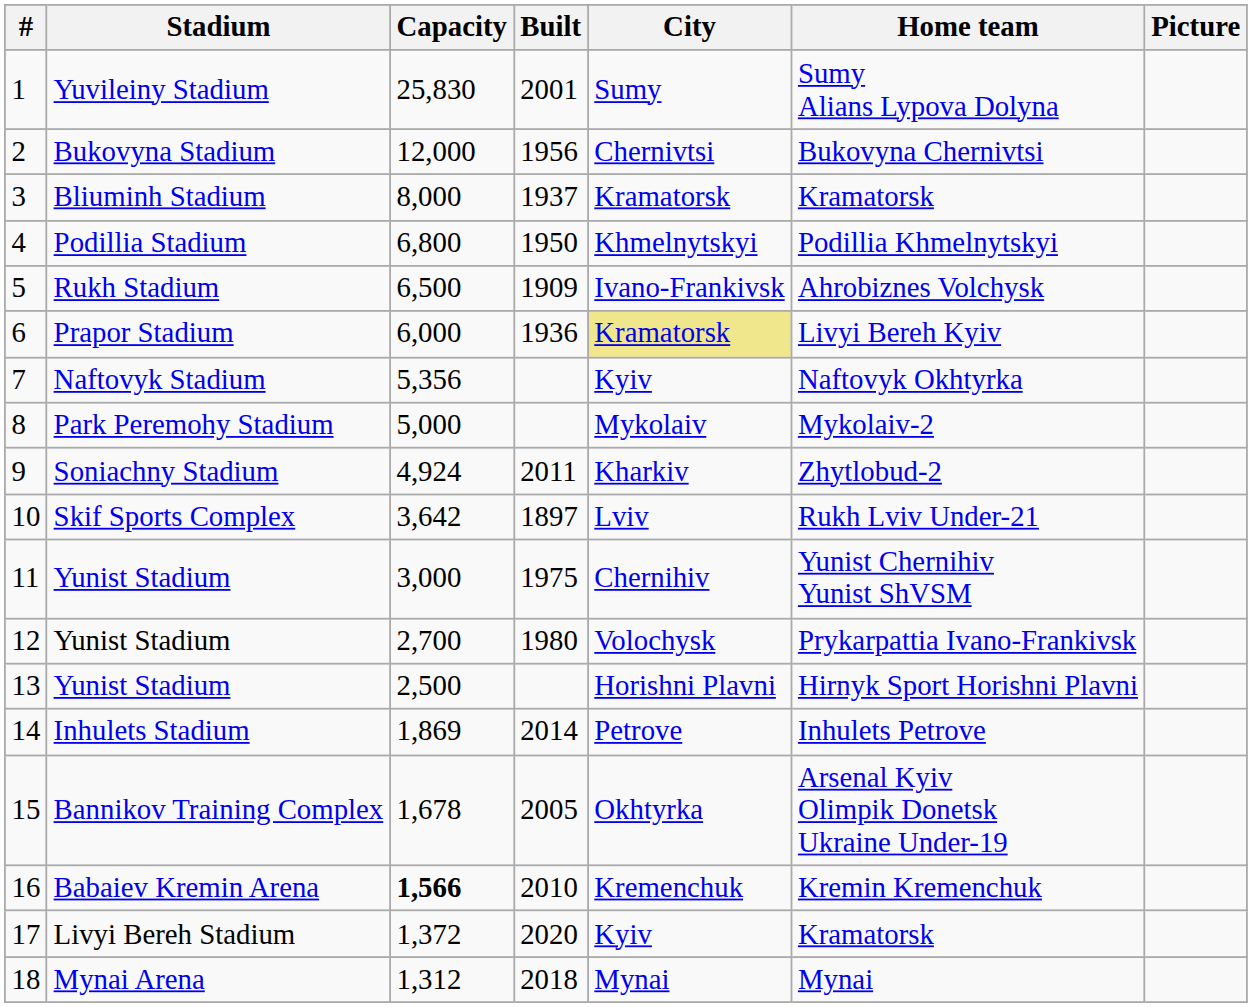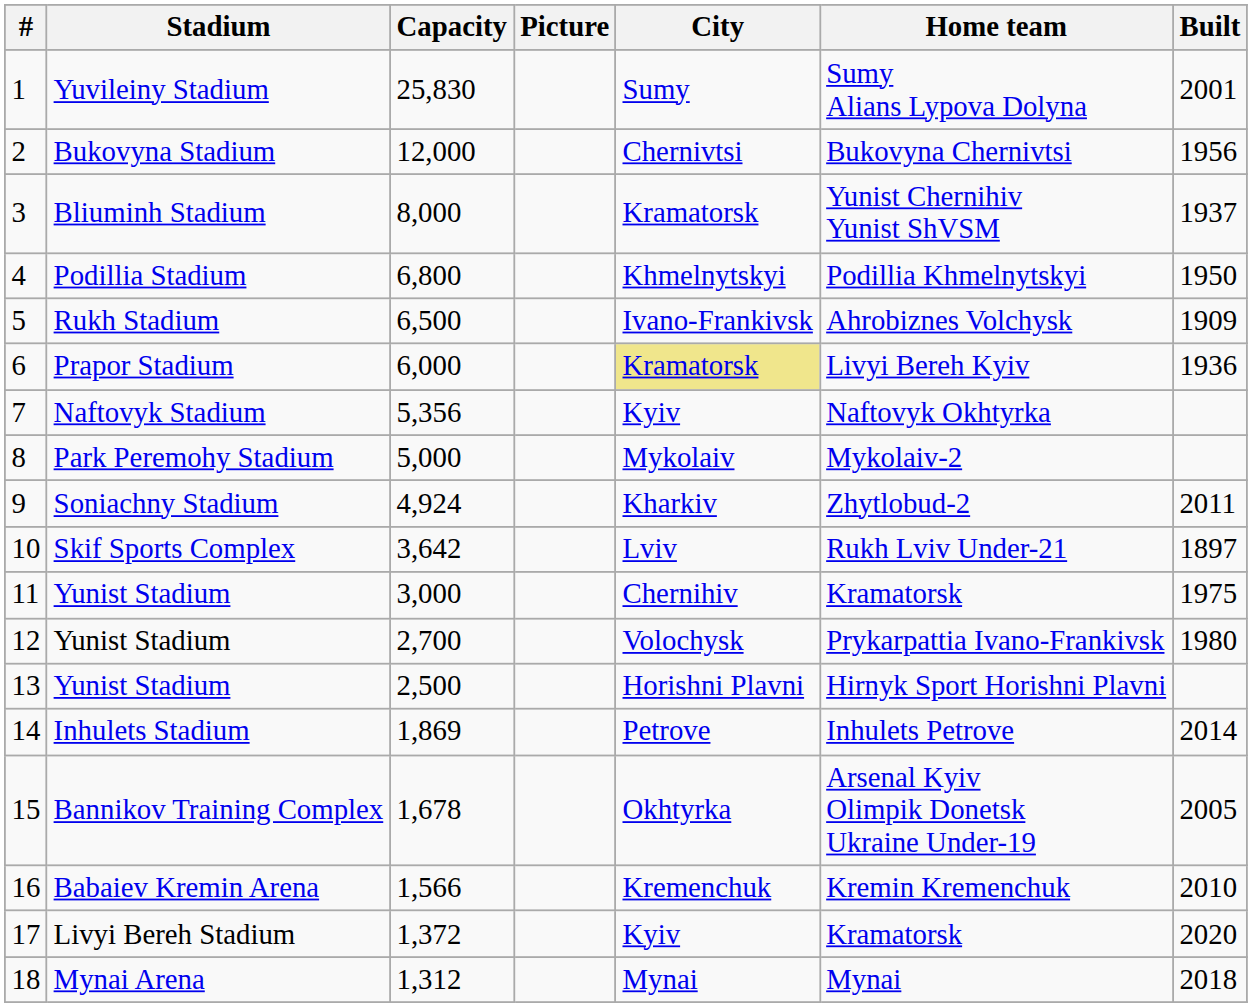 <table class="wikitable sortable">
 <tr>
 <th>#</th>
 <th>Stadium</th>
 <th>Capacity</th>
-<th>Built</th>
+<th>Picture</th>
 <th>City</th>
 <th>Home team</th>
-<th>Picture</th>
+<th>Built</th>
 </tr>
 <tr>
 <td>1</td>
 <td><a href='#'>Yuvileiny Stadium</a></td>
 <td>25,830</td>
-<td>2001</td>
+<td></td>
 <td><a href='#'>Sumy</a></td>
 <td><a href='#'>Sumy</a><br><a href='#'>Alians Lypova Dolyna</a></td>
-<td></td>
+<td>2001</td>
 </tr>
 <tr>
 <td>2</td>
 <td><a href='#'>Bukovyna Stadium</a></td>
 <td>12,000</td>
-<td>1956</td>
+<td></td>
 <td><a href='#'>Chernivtsi</a></td>
 <td><a href='#'>Bukovyna Chernivtsi</a></td>
-<td></td>
+<td>1956</td>
 </tr>
 <tr>
 <td>3</td>
 <td><a href='#'>Bliuminh Stadium</a></td>
 <td>8,000</td>
+<td></td>
+<td><a href='#'>Kramatorsk</a></td>
+<td><a href='#'>Yunist Chernihiv</a><br><a href='#'>Yunist ShVSM</a></td>
 <td>1937</td>
-<td><a href='#'>Kramatorsk</a></td>
-<td><a href='#'>Kramatorsk</a></td>
-<td></td>
 </tr>
 <tr>
 <td>4</td>
 <td><a href='#'>Podillia Stadium</a></td>
 <td>6,800</td>
-<td>1950</td>
+<td></td>
 <td><a href='#'>Khmelnytskyi</a></td>
 <td><a href='#'>Podillia Khmelnytskyi</a></td>
-<td></td>
+<td>1950</td>
 </tr>
 <tr>
 <td>5</td>
 <td><a href='#'>Rukh Stadium</a></td>
 <td>6,500</td>
-<td>1909</td>
+<td></td>
 <td><a href='#'>Ivano-Frankivsk</a></td>
 <td><a href='#'>Ahrobiznes Volchysk</a></td>
-<td></td>
+<td>1909</td>
 </tr>
 <tr>
 <td>6</td>
 <td><a href='#'>Prapor Stadium</a></td>
 <td>6,000</td>
-<td>1936</td>
+<td></td>
 <td style="background: khaki;"><a href='#'>Kramatorsk</a></td>
 <td><a href='#'>Livyi Bereh Kyiv</a></td>
-<td></td>
+<td>1936</td>
 </tr>
 <tr>
 <td>7</td>
 <td><a href='#'>Naftovyk Stadium</a></td>
 <td>5,356</td>
 <td></td>
 <td><a href='#'>Kyiv</a></td>
 <td><a href='#'>Naftovyk Okhtyrka</a></td>
 <td></td>
 </tr>
 <tr>
 <td>8</td>
 <td><a href='#'>Park Peremohy Stadium</a></td>
 <td>5,000</td>
 <td></td>
 <td><a href='#'>Mykolaiv</a></td>
 <td><a href='#'>Mykolaiv-2</a></td>
 <td></td>
 </tr>
 <tr>
 <td>9</td>
 <td><a href='#'>Soniachny Stadium</a></td>
 <td>4,924</td>
-<td>2011</td>
+<td></td>
 <td><a href='#'>Kharkiv</a></td>
 <td><a href='#'>Zhytlobud-2</a></td>
-<td></td>
+<td>2011</td>
 </tr>
 <tr>
 <td>10</td>
 <td><a href='#'>Skif Sports Complex</a></td>
 <td>3,642</td>
-<td>1897</td>
+<td></td>
 <td><a href='#'>Lviv</a></td>
 <td><a href='#'>Rukh Lviv Under-21</a></td>
-<td></td>
+<td>1897</td>
 </tr>
 <tr>
 <td>11</td>
 <td><a href='#'>Yunist Stadium</a></td>
 <td>3,000</td>
+<td></td>
+<td><a href='#'>Chernihiv</a></td>
+<td><a href='#'>Kramatorsk</a></td>
 <td>1975</td>
-<td><a href='#'>Chernihiv</a></td>
-<td><a href='#'>Yunist Chernihiv</a><br><a href='#'>Yunist ShVSM</a></td>
-<td></td>
 </tr>
 <tr>
 <td>12</td>
 <td>Yunist Stadium</td>
 <td>2,700</td>
-<td>1980</td>
+<td></td>
 <td><a href='#'>Volochysk</a></td>
 <td><a href='#'>Prykarpattia Ivano-Frankivsk</a></td>
-<td></td>
+<td>1980</td>
 </tr>
 <tr>
 <td>13</td>
 <td><a href='#'>Yunist Stadium</a></td>
 <td>2,500</td>
 <td></td>
 <td><a href='#'>Horishni Plavni</a></td>
 <td><a href='#'>Hirnyk Sport Horishni Plavni</a></td>
 <td></td>
 </tr>
 <tr>
 <td>14</td>
 <td><a href='#'>Inhulets Stadium</a></td>
 <td>1,869</td>
-<td>2014</td>
+<td></td>
 <td><a href='#'>Petrove</a></td>
 <td><a href='#'>Inhulets Petrove</a></td>
-<td></td>
+<td>2014</td>
 </tr>
 <tr>
 <td>15</td>
 <td><a href='#'>Bannikov Training Complex</a></td>
 <td>1,678</td>
-<td>2005</td>
+<td></td>
 <td><a href='#'>Okhtyrka</a></td>
 <td><a href='#'>Arsenal Kyiv</a><br><a href='#'>Olimpik Donetsk</a><br><a href='#'>Ukraine Under-19</a></td>
-<td></td>
+<td>2005</td>
 </tr>
 <tr>
 <td>16</td>
 <td><a href='#'>Babaiev Kremin Arena</a></td>
-<td><strong>1,566</strong></td>
-<td>2010</td>
+<td>1,566</td>
+<td></td>
 <td><a href='#'>Kremenchuk</a></td>
 <td><a href='#'>Kremin Kremenchuk</a></td>
-<td></td>
+<td>2010</td>
 </tr>
 <tr>
 <td>17</td>
 <td>Livyi Bereh Stadium</td>
 <td>1,372</td>
-<td>2020</td>
+<td></td>
 <td><a href='#'>Kyiv</a></td>
 <td><a href='#'>Kramatorsk</a></td>
-<td></td>
+<td>2020</td>
 </tr>
 <tr>
 <td>18</td>
 <td><a href='#'>Mynai Arena</a></td>
 <td>1,312</td>
-<td>2018</td>
+<td></td>
 <td><a href='#'>Mynai</a></td>
 <td><a href='#'>Mynai</a></td>
-<td></td>
+<td>2018</td>
 </tr>
 </table>
